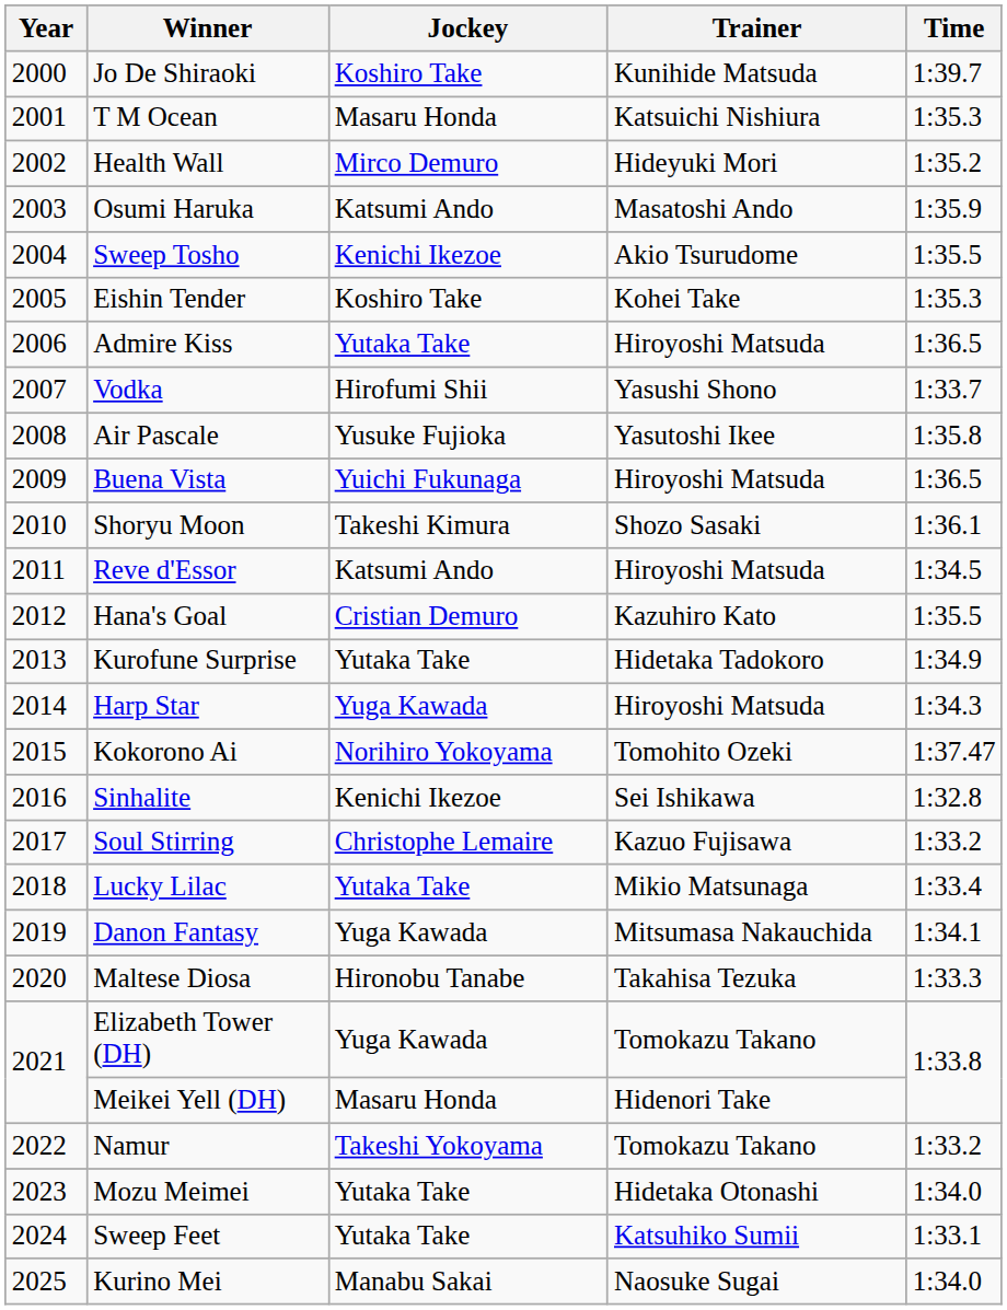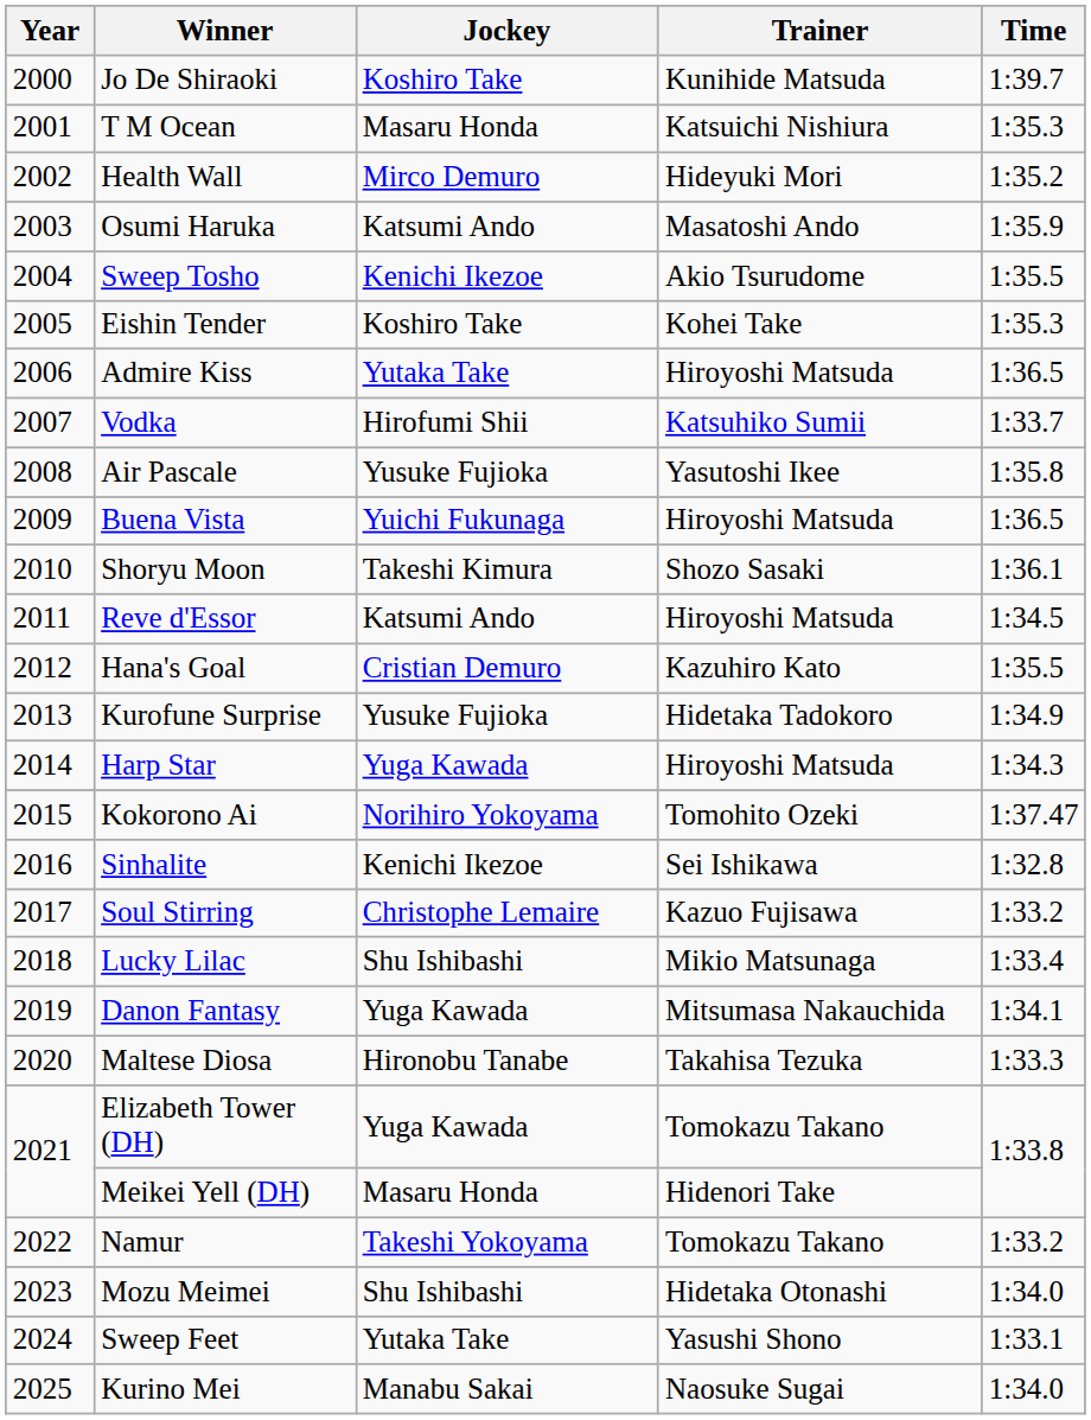 <table class="wikitable sortable" style="font-size:90%">
 <tr>
 <th width="36">Year<br></th>
 <th width="120">Winner<br></th>
 <th width="140">Jockey<br></th>
 <th width="150">Trainer<br></th>
 <th>Time<br></th>
 </tr>
 <tr>
 <td>2000</td>
 <td>Jo De Shiraoki</td>
 <td><a href='#'>Koshiro Take</a></td>
 <td>Kunihide Matsuda</td>
 <td>1:39.7</td>
 </tr>
 <tr>
 <td>2001</td>
 <td>T M Ocean</td>
 <td>Masaru Honda</td>
 <td>Katsuichi Nishiura</td>
 <td>1:35.3</td>
 </tr>
 <tr>
 <td>2002</td>
 <td>Health Wall</td>
 <td><a href='#'>Mirco Demuro</a></td>
 <td>Hideyuki Mori</td>
 <td>1:35.2</td>
 </tr>
 <tr>
 <td>2003</td>
 <td>Osumi Haruka</td>
 <td>Katsumi Ando</td>
 <td>Masatoshi Ando</td>
 <td>1:35.9</td>
 </tr>
 <tr>
 <td>2004</td>
 <td><a href='#'>Sweep Tosho</a></td>
 <td><a href='#'>Kenichi Ikezoe</a></td>
 <td>Akio Tsurudome</td>
 <td>1:35.5</td>
 </tr>
 <tr>
 <td>2005</td>
 <td>Eishin Tender</td>
 <td>Koshiro Take</td>
 <td>Kohei Take</td>
 <td>1:35.3</td>
 </tr>
 <tr>
 <td>2006</td>
 <td>Admire Kiss</td>
 <td><a href='#'>Yutaka Take</a></td>
 <td>Hiroyoshi Matsuda</td>
 <td>1:36.5</td>
 </tr>
 <tr>
 <td>2007</td>
 <td><a href='#'>Vodka</a></td>
 <td>Hirofumi Shii</td>
-<td>Yasushi Shono</td>
+<td><a href='#'>Katsuhiko Sumii</a></td>
 <td>1:33.7</td>
 </tr>
 <tr>
 <td>2008</td>
 <td>Air Pascale</td>
 <td>Yusuke Fujioka</td>
 <td>Yasutoshi Ikee</td>
 <td>1:35.8</td>
 </tr>
 <tr>
 <td>2009</td>
 <td><a href='#'>Buena Vista</a></td>
 <td><a href='#'>Yuichi Fukunaga</a></td>
 <td>Hiroyoshi Matsuda</td>
 <td>1:36.5</td>
 </tr>
 <tr>
 <td>2010</td>
 <td>Shoryu Moon</td>
 <td>Takeshi Kimura</td>
 <td>Shozo Sasaki</td>
 <td>1:36.1</td>
 </tr>
 <tr>
 <td>2011</td>
 <td><a href='#'>Reve d'Essor</a></td>
 <td>Katsumi Ando</td>
 <td>Hiroyoshi Matsuda</td>
 <td>1:34.5</td>
 </tr>
 <tr>
 <td>2012</td>
 <td>Hana's Goal</td>
 <td><a href='#'>Cristian Demuro</a></td>
 <td>Kazuhiro Kato</td>
 <td>1:35.5</td>
 </tr>
 <tr>
 <td>2013</td>
 <td>Kurofune Surprise</td>
-<td>Yutaka Take</td>
+<td>Yusuke Fujioka</td>
 <td>Hidetaka Tadokoro</td>
 <td>1:34.9</td>
 </tr>
 <tr>
 <td>2014</td>
 <td><a href='#'>Harp Star</a></td>
 <td><a href='#'>Yuga Kawada</a></td>
 <td>Hiroyoshi Matsuda</td>
 <td>1:34.3</td>
 </tr>
 <tr>
 <td>2015</td>
 <td>Kokorono Ai</td>
 <td><a href='#'>Norihiro Yokoyama</a></td>
 <td>Tomohito Ozeki</td>
 <td>1:37.47</td>
 </tr>
 <tr>
 <td>2016</td>
 <td><a href='#'>Sinhalite</a></td>
 <td>Kenichi Ikezoe</td>
 <td>Sei Ishikawa</td>
 <td>1:32.8</td>
 </tr>
 <tr>
 <td>2017</td>
 <td><a href='#'>Soul Stirring</a></td>
 <td><a href='#'>Christophe Lemaire</a></td>
 <td>Kazuo Fujisawa</td>
 <td>1:33.2</td>
 </tr>
 <tr>
 <td>2018</td>
 <td><a href='#'>Lucky Lilac</a></td>
-<td><a href='#'>Yutaka Take</a></td>
+<td>Shu Ishibashi</td>
 <td>Mikio Matsunaga</td>
 <td>1:33.4</td>
 </tr>
 <tr>
 <td>2019</td>
 <td><a href='#'>Danon Fantasy</a></td>
 <td>Yuga Kawada</td>
 <td>Mitsumasa Nakauchida</td>
 <td>1:34.1</td>
 </tr>
 <tr>
 <td>2020</td>
 <td>Maltese Diosa</td>
 <td>Hironobu Tanabe</td>
 <td>Takahisa Tezuka</td>
 <td>1:33.3</td>
 </tr>
 <tr>
 <td rowspan="2">2021</td>
 <td>Elizabeth Tower (<a href='#'>DH</a>)</td>
 <td>Yuga Kawada</td>
 <td>Tomokazu Takano</td>
 <td rowspan="2">1:33.8</td>
 </tr>
 <tr>
 <td>Meikei Yell (<a href='#'>DH</a>)</td>
 <td>Masaru Honda</td>
 <td>Hidenori Take</td>
 </tr>
 <tr>
 <td>2022</td>
 <td>Namur</td>
 <td><a href='#'>Takeshi Yokoyama</a></td>
 <td>Tomokazu Takano</td>
 <td>1:33.2</td>
 </tr>
 <tr>
 <td>2023</td>
 <td>Mozu Meimei</td>
-<td>Yutaka Take</td>
+<td>Shu Ishibashi</td>
 <td>Hidetaka Otonashi</td>
 <td>1:34.0</td>
 </tr>
 <tr>
 <td>2024</td>
 <td>Sweep Feet</td>
 <td>Yutaka Take</td>
-<td><a href='#'>Katsuhiko Sumii</a></td>
+<td>Yasushi Shono</td>
 <td>1:33.1</td>
 </tr>
 <tr>
 <td>2025</td>
 <td>Kurino Mei</td>
 <td>Manabu Sakai</td>
 <td>Naosuke Sugai</td>
 <td>1:34.0</td>
 </tr>
 </table>
